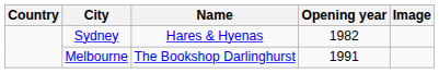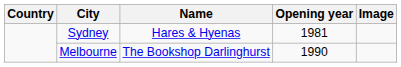 <table class="wikitable sortable" style="text-align:center">
 <tr>
 <th>Country</th>
 <th>City</th>
 <th>Name</th>
 <th>Opening year</th>
 <th>Image</th>
 </tr>
 <tr>
 <td rowspan="2"></td>
 <td><a href='#'>Sydney</a></td>
 <td><a href='#'>Hares & Hyenas</a></td>
-<td>1982</td>
+<td>1981</td>
 <td></td>
 </tr>
 <tr>
 <td><a href='#'>Melbourne</a></td>
 <td><a href='#'>The Bookshop Darlinghurst</a></td>
-<td>1991</td>
+<td>1990</td>
 </tr>
 </table>
